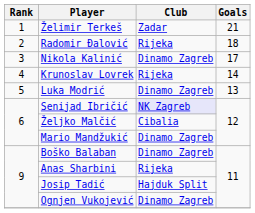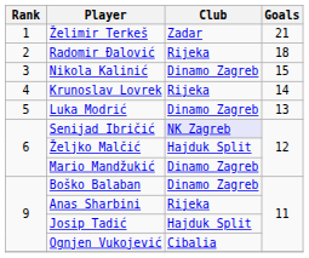 <table class="wikitable">
 <tr>
 <th width="40px">Rank</th>
 <th>Player</th>
 <th>Club</th>
 <th width="40px">Goals</th>
 </tr>
 <tr>
 <td align=center>1</td>
 <td> <a href='#'>Želimir Terkeš</a></td>
 <td><a href='#'>Zadar</a></td>
 <td align=center>21</td>
 </tr>
 <tr>
 <td align="center">2</td>
 <td> <a href='#'>Radomir Đalović</a></td>
 <td><a href='#'>Rijeka</a></td>
 <td align=center>18</td>
 </tr>
 <tr>
 <td align=center>3</td>
 <td> <a href='#'>Nikola Kalinić</a></td>
 <td><a href='#'>Dinamo Zagreb</a></td>
-<td align=center>17</td>
+<td align=center>15</td>
 </tr>
 <tr>
 <td align="center">4</td>
 <td> <a href='#'>Krunoslav Lovrek</a></td>
 <td><a href='#'>Rijeka</a></td>
 <td align=center>14</td>
 </tr>
 <tr>
 <td align=center>5</td>
 <td> <a href='#'>Luka Modrić</a></td>
 <td><a href='#'>Dinamo Zagreb</a></td>
 <td align=center>13</td>
 </tr>
 <tr>
 <td rowspan=3 align=center>6</td>
 <td> <a href='#'>Senijad Ibričić</a></td>
 <td style="background: lavender;"><a href='#'>NK Zagreb</a></td>
 <td rowspan=3 align=center>12</td>
 </tr>
 <tr>
 <td> <a href='#'>Željko Malčić</a></td>
-<td><a href='#'>Cibalia</a></td>
+<td><a href='#'>Hajduk Split</a></td>
 </tr>
 <tr>
 <td> <a href='#'>Mario Mandžukić</a></td>
 <td><a href='#'>Dinamo Zagreb</a></td>
 </tr>
 <tr>
 <td rowspan=4 align=center>9</td>
 <td> <a href='#'>Boško Balaban</a></td>
 <td><a href='#'>Dinamo Zagreb</a></td>
 <td rowspan=4 align=center>11</td>
 </tr>
 <tr>
 <td> <a href='#'>Anas Sharbini</a></td>
 <td><a href='#'>Rijeka</a></td>
 </tr>
 <tr>
 <td> <a href='#'>Josip Tadić</a></td>
 <td><a href='#'>Hajduk Split</a></td>
 </tr>
 <tr>
 <td> <a href='#'>Ognjen Vukojević</a></td>
-<td><a href='#'>Dinamo Zagreb</a></td>
+<td><a href='#'>Cibalia</a></td>
 </tr>
 <tr>
 </tr>
 </table>
